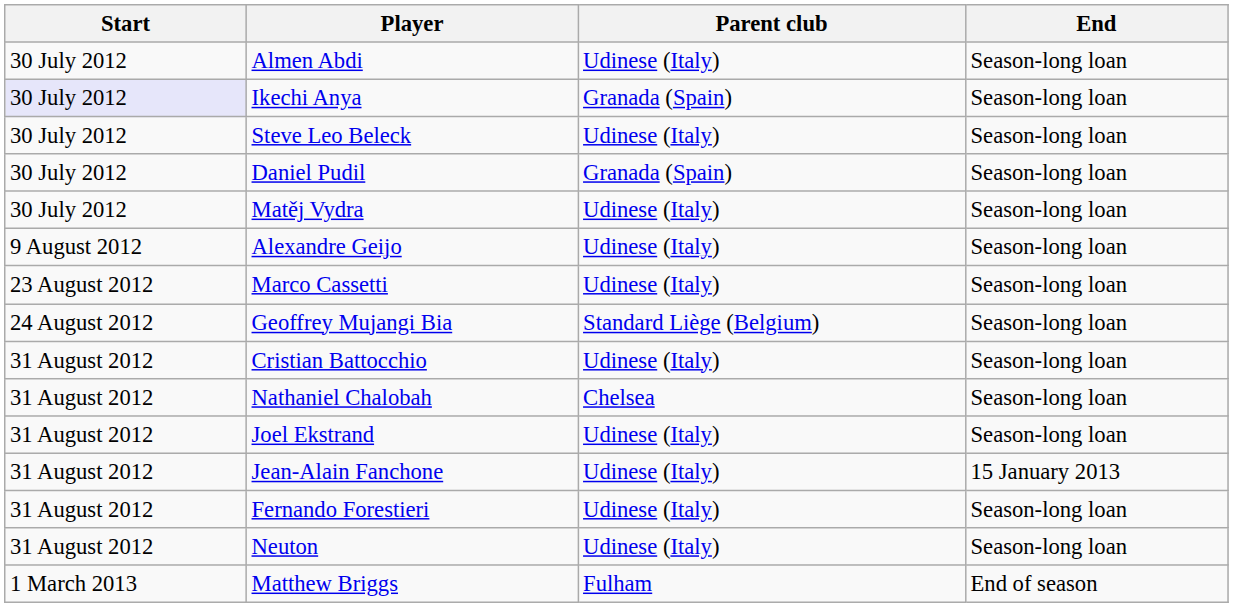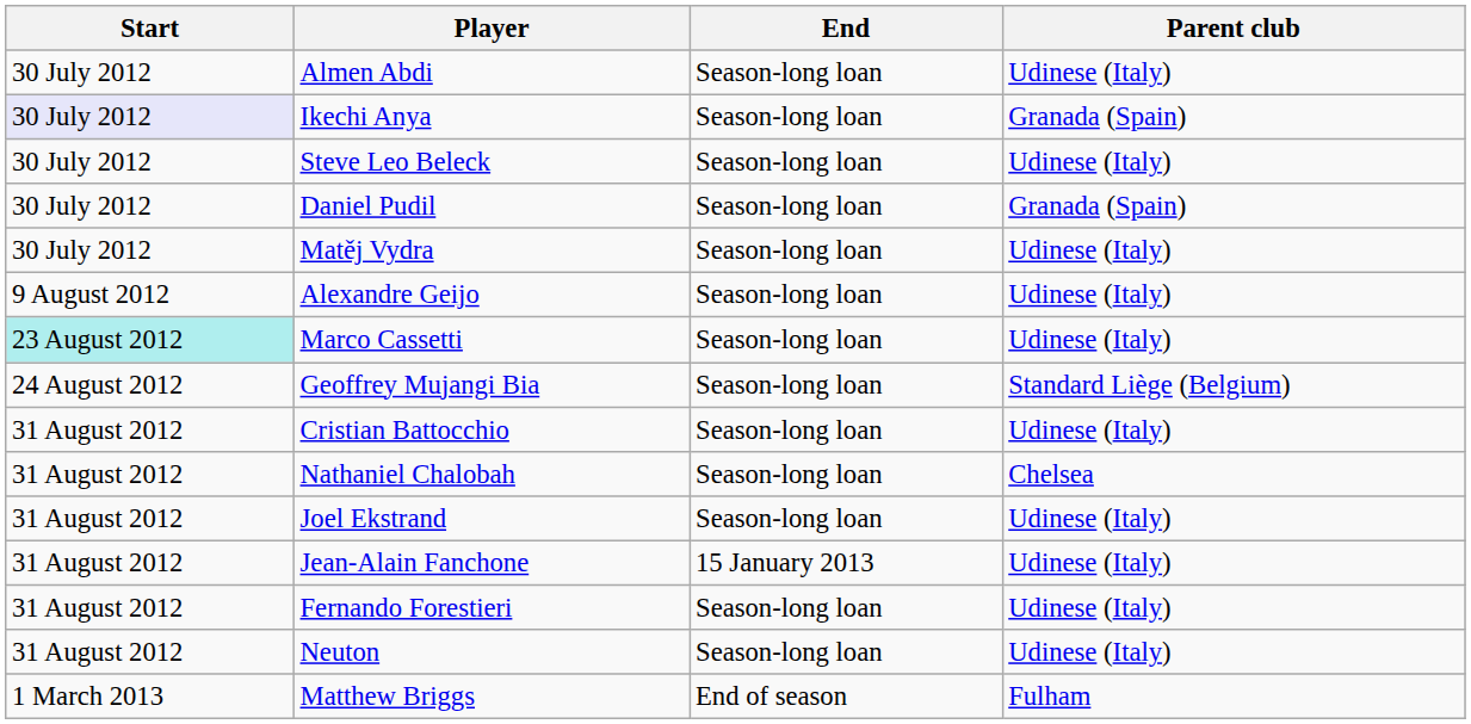 <table class="wikitable" style="text-align:center; font-size:95%;width:65%; text-align:left">
 <tr>
 <th>Start</th>
 <th>Player</th>
+<th>End</th>
 <th>Parent club</th>
-<th>End</th>
 </tr>
 <tr>
 <td>30 July 2012</td>
 <td><a href='#'>Almen Abdi</a></td>
+<td>Season-long loan</td>
 <td><a href='#'>Udinese</a> (<a href='#'>Italy</a>)</td>
-<td>Season-long loan</td>
 </tr>
 <tr>
 <td style="background: lavender;">30 July 2012</td>
 <td><a href='#'>Ikechi Anya</a></td>
+<td>Season-long loan</td>
 <td><a href='#'>Granada</a> (<a href='#'>Spain</a>)</td>
-<td>Season-long loan</td>
 </tr>
 <tr>
 <td>30 July 2012</td>
 <td><a href='#'>Steve Leo Beleck</a></td>
+<td>Season-long loan</td>
 <td><a href='#'>Udinese</a> (<a href='#'>Italy</a>)</td>
-<td>Season-long loan</td>
 </tr>
 <tr>
 <td>30 July 2012</td>
 <td><a href='#'>Daniel Pudil</a></td>
+<td>Season-long loan</td>
 <td><a href='#'>Granada</a> (<a href='#'>Spain</a>)</td>
-<td>Season-long loan</td>
 </tr>
 <tr>
 <td>30 July 2012</td>
 <td><a href='#'>Matěj Vydra</a></td>
+<td>Season-long loan</td>
 <td><a href='#'>Udinese</a> (<a href='#'>Italy</a>)</td>
-<td>Season-long loan</td>
 </tr>
 <tr>
 <td>9 August 2012</td>
 <td><a href='#'>Alexandre Geijo</a></td>
+<td>Season-long loan</td>
 <td><a href='#'>Udinese</a> (<a href='#'>Italy</a>)</td>
-<td>Season-long loan</td>
 </tr>
 <tr>
-<td>23 August 2012</td>
+<td style="background: paleturquoise;">23 August 2012</td>
 <td><a href='#'>Marco Cassetti</a></td>
+<td>Season-long loan</td>
 <td><a href='#'>Udinese</a> (<a href='#'>Italy</a>)</td>
-<td>Season-long loan</td>
 </tr>
 <tr>
 <td>24 August 2012</td>
 <td><a href='#'>Geoffrey Mujangi Bia</a></td>
+<td>Season-long loan</td>
 <td><a href='#'>Standard Liège</a> (<a href='#'>Belgium</a>)</td>
-<td>Season-long loan</td>
 </tr>
 <tr>
 <td>31 August 2012</td>
 <td><a href='#'>Cristian Battocchio</a></td>
+<td>Season-long loan</td>
 <td><a href='#'>Udinese</a> (<a href='#'>Italy</a>)</td>
-<td>Season-long loan</td>
 </tr>
 <tr>
 <td>31 August 2012</td>
 <td><a href='#'>Nathaniel Chalobah</a></td>
+<td>Season-long loan</td>
 <td><a href='#'>Chelsea</a></td>
-<td>Season-long loan</td>
 </tr>
 <tr>
 <td>31 August 2012</td>
 <td><a href='#'>Joel Ekstrand</a></td>
+<td>Season-long loan</td>
 <td><a href='#'>Udinese</a> (<a href='#'>Italy</a>)</td>
-<td>Season-long loan</td>
 </tr>
 <tr>
 <td>31 August 2012</td>
 <td><a href='#'>Jean-Alain Fanchone</a></td>
+<td>15 January 2013</td>
 <td><a href='#'>Udinese</a> (<a href='#'>Italy</a>)</td>
-<td>15 January 2013</td>
 </tr>
 <tr>
 <td>31 August 2012</td>
 <td><a href='#'>Fernando Forestieri</a></td>
+<td>Season-long loan</td>
 <td><a href='#'>Udinese</a> (<a href='#'>Italy</a>)</td>
-<td>Season-long loan</td>
 </tr>
 <tr>
 <td>31 August 2012</td>
 <td><a href='#'>Neuton</a></td>
+<td>Season-long loan</td>
 <td><a href='#'>Udinese</a> (<a href='#'>Italy</a>)</td>
-<td>Season-long loan</td>
 </tr>
 <tr>
 <td>1 March 2013</td>
 <td><a href='#'>Matthew Briggs</a></td>
+<td>End of season</td>
 <td><a href='#'>Fulham</a></td>
-<td>End of season</td>
 </tr>
 </table>
